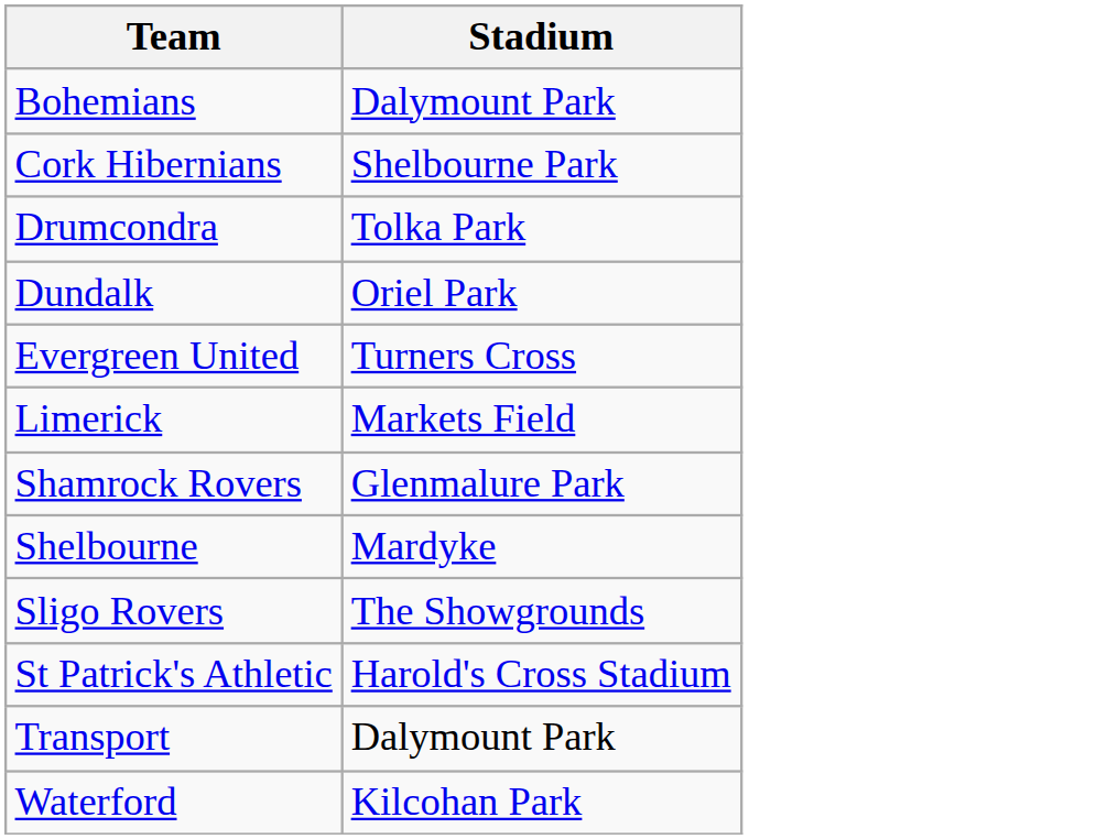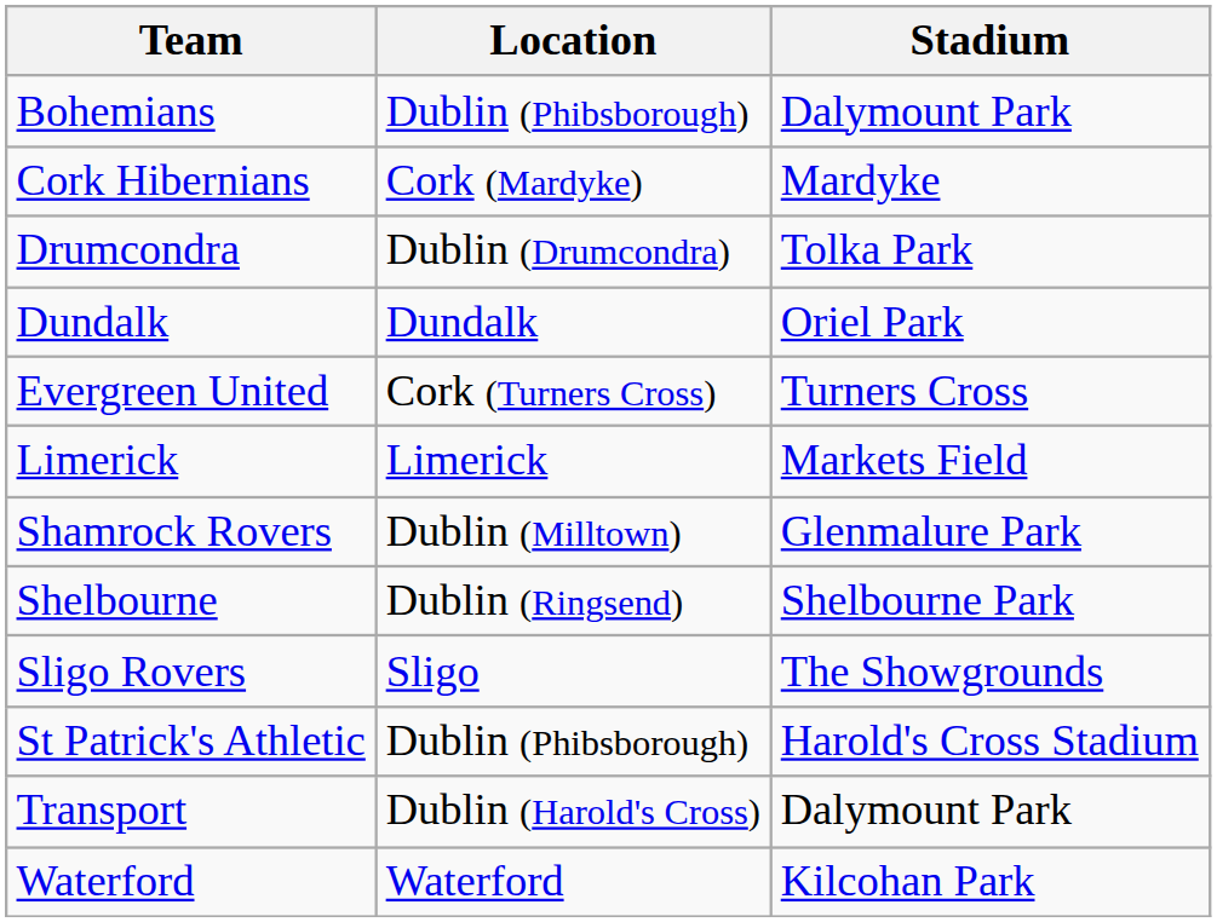 <table class="wikitable sortable">
 <tr>
 <th>Team</th>
+<th>Location</th>
 <th>Stadium</th>
 </tr>
 <tr>
 <td><a href='#'>Bohemians</a></td>
+<td><a href='#'>Dublin</a> <small>(<a href='#'>Phibsborough</a>)</small></td>
 <td><a href='#'>Dalymount Park</a></td>
 </tr>
 <tr>
 <td><a href='#'>Cork Hibernians</a></td>
-<td><a href='#'>Shelbourne Park</a></td>
+<td><a href='#'>Cork</a> <small>(<a href='#'>Mardyke</a>)</small></td>
+<td><a href='#'>Mardyke</a></td>
 </tr>
 <tr>
 <td><a href='#'>Drumcondra</a></td>
+<td>Dublin <small>(<a href='#'>Drumcondra</a>)</small></td>
 <td><a href='#'>Tolka Park</a></td>
 </tr>
 <tr>
+<td><a href='#'>Dundalk</a></td>
 <td><a href='#'>Dundalk</a></td>
 <td><a href='#'>Oriel Park</a></td>
 </tr>
 <tr>
 <td><a href='#'>Evergreen United</a></td>
+<td>Cork <small>(<a href='#'>Turners Cross</a>)</small></td>
 <td><a href='#'>Turners Cross</a></td>
 </tr>
 <tr>
+<td><a href='#'>Limerick</a></td>
 <td><a href='#'>Limerick</a></td>
 <td><a href='#'>Markets Field</a></td>
 </tr>
 <tr>
 <td><a href='#'>Shamrock Rovers</a></td>
+<td>Dublin <small>(<a href='#'>Milltown</a>)</small></td>
 <td><a href='#'>Glenmalure Park</a></td>
 </tr>
 <tr>
 <td><a href='#'>Shelbourne</a></td>
-<td><a href='#'>Mardyke</a></td>
+<td>Dublin <small>(<a href='#'>Ringsend</a>)</small></td>
+<td><a href='#'>Shelbourne Park</a></td>
 </tr>
 <tr>
 <td><a href='#'>Sligo Rovers</a></td>
+<td><a href='#'>Sligo</a></td>
 <td><a href='#'>The Showgrounds</a></td>
 </tr>
 <tr>
 <td><a href='#'>St Patrick's Athletic</a></td>
+<td>Dublin <small>(Phibsborough)</small></td>
 <td><a href='#'>Harold's Cross Stadium</a></td>
 </tr>
 <tr>
 <td><a href='#'>Transport</a></td>
+<td>Dublin <small>(<a href='#'>Harold's Cross</a>)</small></td>
 <td>Dalymount Park</td>
 </tr>
 <tr>
 <td><a href='#'>Waterford</a></td>
+<td><a href='#'>Waterford</a></td>
 <td><a href='#'>Kilcohan Park</a></td>
 </tr>
 </table>
